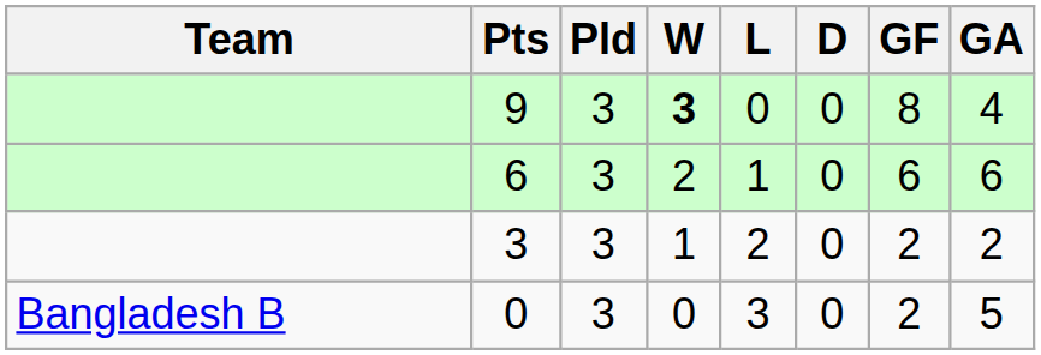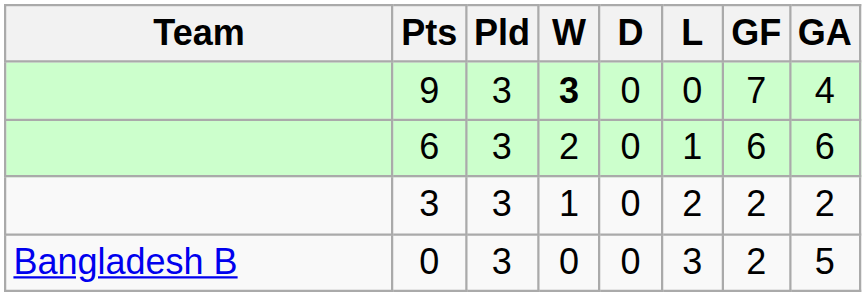 <table class="wikitable" style="text-align: center;">
 <tr>
 <th width="165">Team</th>
 <th width="20">Pts</th>
 <th width="20">Pld</th>
 <th width="20">W</th>
+<th width="20">D</th>
 <th width="20">L</th>
-<th width="20">D</th>
 <th width="20">GF</th>
 <th width="20">GA</th>
 </tr>
 <tr style="background: #ccffcc;">
 <td style="text-align:left;"></td>
 <td>9</td>
 <td>3</td>
 <td><strong>3</strong></td>
 <td>0</td>
 <td>0</td>
-<td>8</td>
+<td>7</td>
 <td>4</td>
 </tr>
 <tr style="background: #ccffcc;">
 <td style="text-align:left;"></td>
 <td>6</td>
 <td>3</td>
 <td>2</td>
+<td>0</td>
 <td>1</td>
-<td>0</td>
 <td>6</td>
 <td>6</td>
 </tr>
 <tr bgcolor=>
 <td style="text-align:left;"></td>
 <td>3</td>
 <td>3</td>
 <td>1</td>
+<td>0</td>
 <td>2</td>
-<td>0</td>
 <td>2</td>
 <td>2</td>
 </tr>
 <tr bgcolor=>
 <td style="text-align:left;"> <a href='#'>Bangladesh B</a></td>
 <td>0</td>
 <td>3</td>
 <td>0</td>
+<td>0</td>
 <td>3</td>
-<td>0</td>
 <td>2</td>
 <td>5</td>
 </tr>
 </table>
